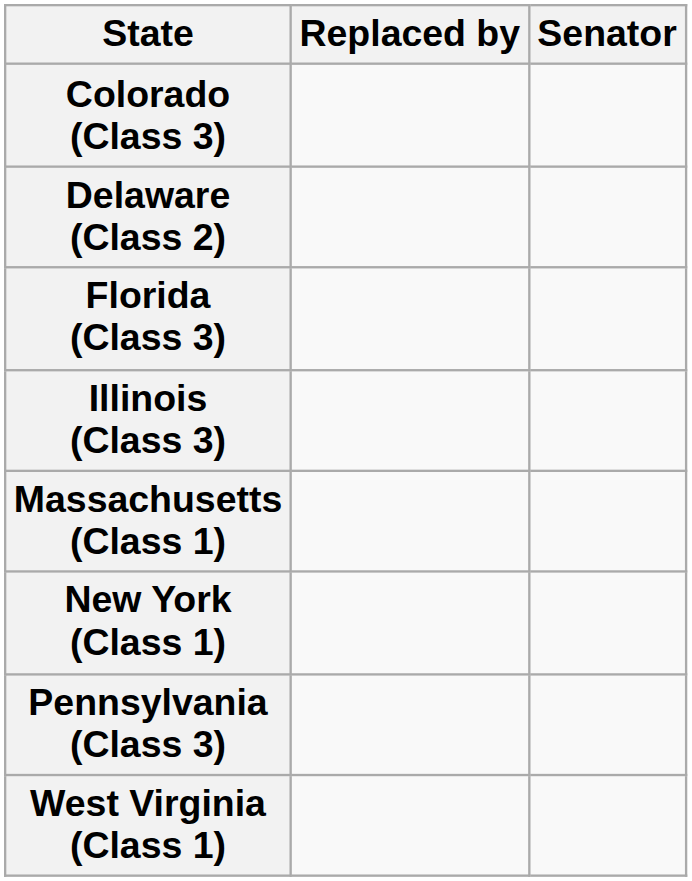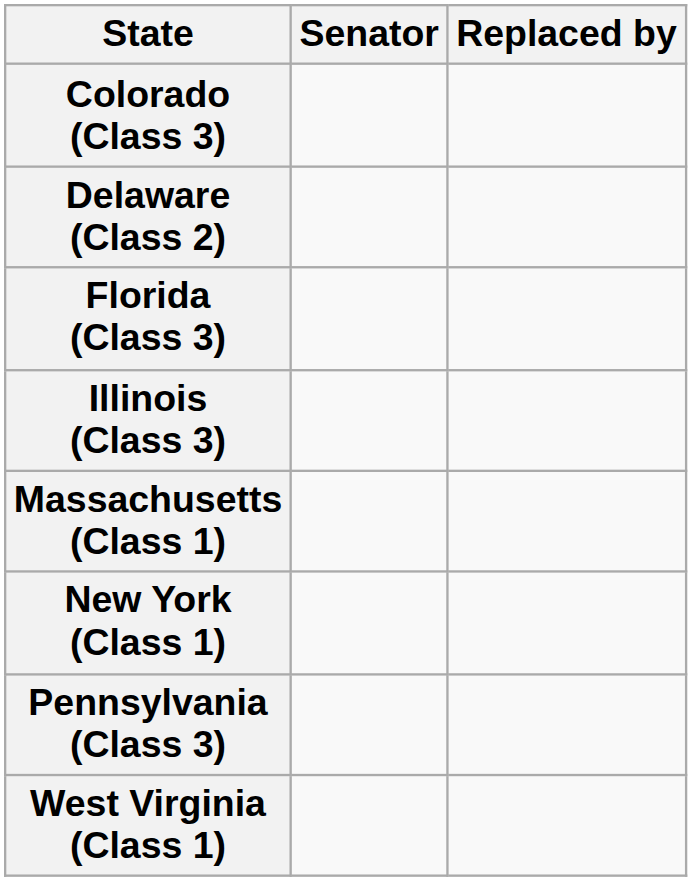 <table class="wikitable sortable plainrowheaders">
 <tr>
 <th scope="col">State</th>
+<th scope="col">Senator</th>
 <th scope="col">Replaced by</th>
-<th scope="col">Senator</th>
 </tr>
 <tr>
 <th>Colorado<br>(Class 3)</th>
 <td></td>
 <td></td>
 </tr>
 <tr>
 <th>Delaware<br>(Class 2)</th>
 <td></td>
 <td></td>
 </tr>
 <tr>
 <th>Florida<br>(Class 3)</th>
 <td></td>
 <td></td>
 </tr>
 <tr>
 <th>Illinois<br>(Class 3)</th>
 <td></td>
 <td></td>
 </tr>
 <tr>
 <th>Massachusetts<br>(Class 1)</th>
 <td></td>
 <td></td>
 </tr>
 <tr>
 <th>New York<br>(Class 1)</th>
 <td></td>
 <td></td>
 </tr>
 <tr>
 <th>Pennsylvania<br>(Class 3)</th>
 <td></td>
 <td></td>
 </tr>
 <tr>
 <th>West Virginia<br>(Class 1)</th>
 <td></td>
 <td></td>
 </tr>
 </table>
